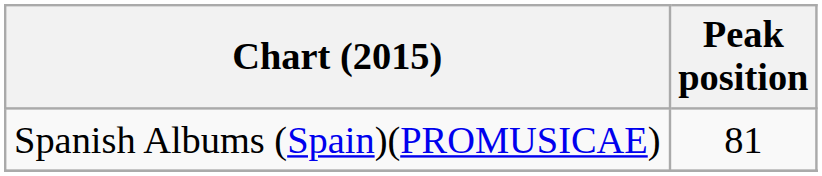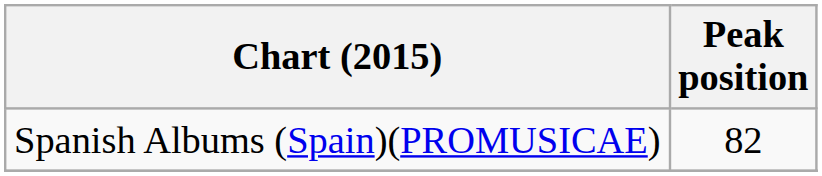 <table class="wikitable sortable">
 <tr>
 <th align="left">Chart (2015)</th>
 <th align="left">Peak<br>position</th>
 </tr>
 <tr>
 <td>Spanish Albums (<a href='#'>Spain</a>)(<a href='#'>PROMUSICAE</a>)</td>
-<td style="text-align:center;">81</td>
+<td style="text-align:center;">82</td>
 </tr>
 <tr>
 </tr>
 <tr>
 </tr>
 <tr>
 </tr>
 <tr>
 </tr>
 </table>
